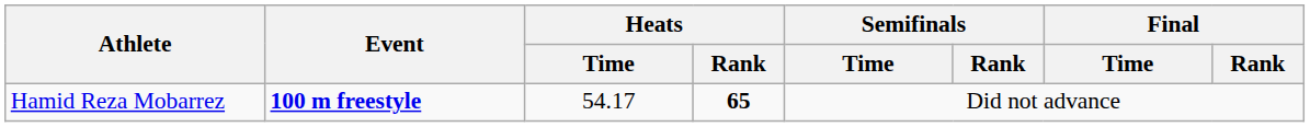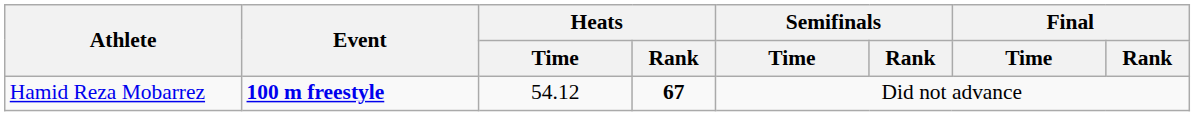 <table class="wikitable" width="90%" style="text-align:center; font-size:90%">
 <tr>
 <th rowspan="2" width="20%">Athlete</th>
 <th rowspan="2" width="20%">Event</th>
 <th colspan="2" width="20%">Heats</th>
 <th colspan="2" width="20%">Semifinals</th>
 <th colspan="2" width="20%">Final</th>
 </tr>
 <tr>
 <th width="13%">Time</th>
 <th>Rank</th>
 <th width="13%">Time</th>
 <th>Rank</th>
 <th width="13%">Time</th>
 <th>Rank</th>
 </tr>
 <tr>
 <td align="left"><a href='#'>Hamid Reza Mobarrez</a></td>
 <td align="left"><strong><a href='#'>100 m freestyle</a></strong></td>
-<td>54.17</td>
-<td><strong>65</strong></td>
+<td>54.12</td>
+<td><strong>67</strong></td>
 <td colspan=4>Did not advance</td>
 </tr>
 </table>
